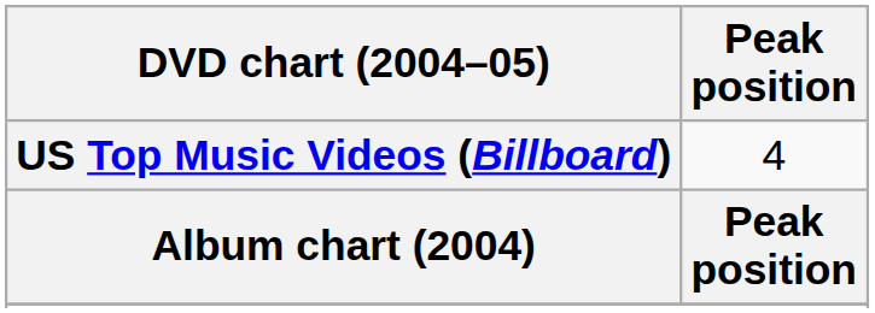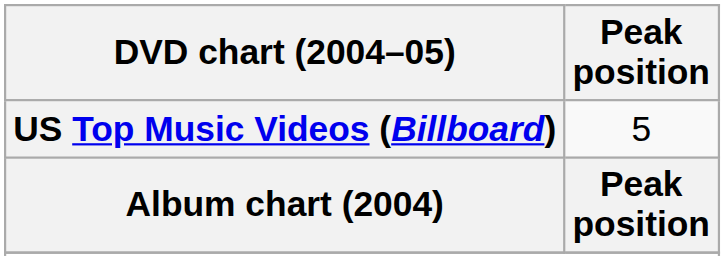 <table class="wikitable sortable plainrowheaders" style="text-align:center">
 <tr>
 <th scope="col">DVD chart (2004–05)</th>
 <th scope="col">Peak<br> position</th>
 </tr>
 <tr>
 <th scope="row">US <a href='#'>Top Music Videos</a> (<em><a href='#'>Billboard</a></em>)</th>
-<td>4</td>
+<td>5</td>
 </tr>
 <tr>
 <th scope="col">Album chart (2004)</th>
 <th scope="col">Peak<br> position</th>
 </tr>
 <tr>
 </tr>
 <tr>
 </tr>
 </table>
